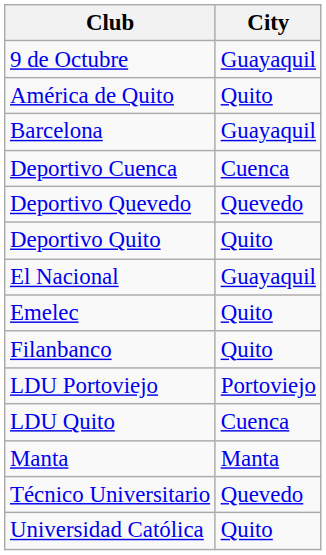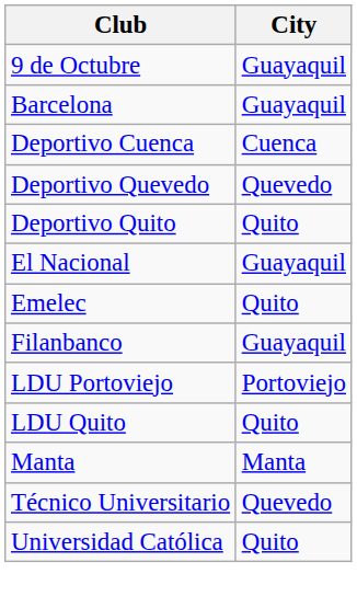 <table class="wikitable sortable">
 <tr>
 <th>Club</th>
 <th>City</th>
 </tr>
 <tr>
 <td><a href='#'>9 de Octubre</a></td>
 <td><a href='#'>Guayaquil</a></td>
-</tr>
-<tr>
-<td><a href='#'>América de Quito</a></td>
-<td><a href='#'>Quito</a></td>
 </tr>
 <tr>
 <td><a href='#'>Barcelona</a></td>
 <td><a href='#'>Guayaquil</a></td>
 </tr>
 <tr>
 <td><a href='#'>Deportivo Cuenca</a></td>
 <td><a href='#'>Cuenca</a></td>
 </tr>
 <tr>
 <td><a href='#'>Deportivo Quevedo</a></td>
 <td><a href='#'>Quevedo</a></td>
 </tr>
 <tr>
 <td><a href='#'>Deportivo Quito</a></td>
 <td><a href='#'>Quito</a></td>
 </tr>
 <tr>
 <td><a href='#'>El Nacional</a></td>
 <td><a href='#'>Guayaquil</a></td>
 </tr>
 <tr>
 <td><a href='#'>Emelec</a></td>
 <td><a href='#'>Quito</a></td>
 </tr>
 <tr>
 <td><a href='#'>Filanbanco</a></td>
-<td><a href='#'>Quito</a></td>
+<td><a href='#'>Guayaquil</a></td>
 </tr>
 <tr>
 <td><a href='#'>LDU Portoviejo</a></td>
 <td><a href='#'>Portoviejo</a></td>
 </tr>
 <tr>
 <td><a href='#'>LDU Quito</a></td>
-<td><a href='#'>Cuenca</a></td>
+<td><a href='#'>Quito</a></td>
 </tr>
 <tr>
 <td><a href='#'>Manta</a></td>
 <td><a href='#'>Manta</a></td>
 </tr>
 <tr>
 <td><a href='#'>Técnico Universitario</a></td>
 <td><a href='#'>Quevedo</a></td>
 </tr>
 <tr>
 <td><a href='#'>Universidad Católica</a></td>
 <td><a href='#'>Quito</a></td>
 </tr>
 </table>
